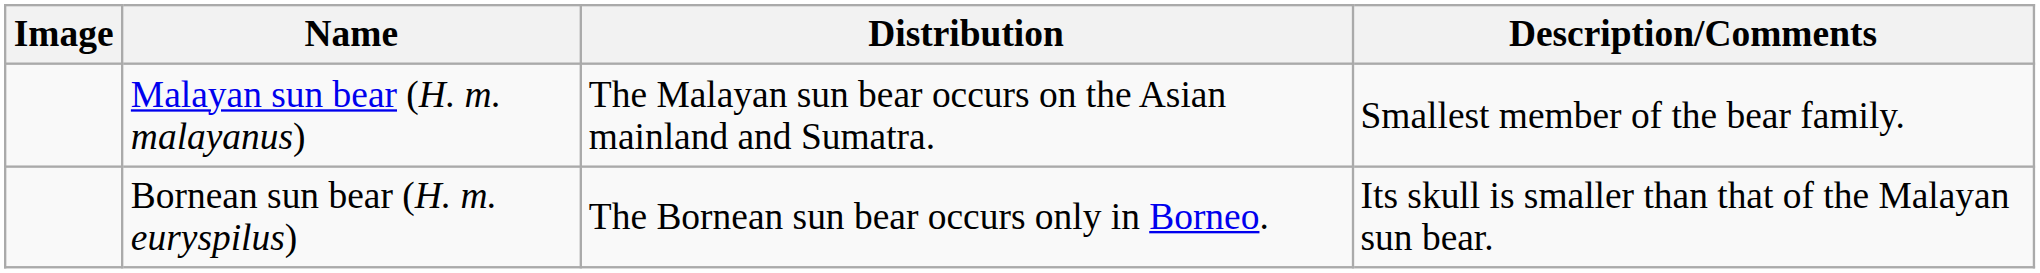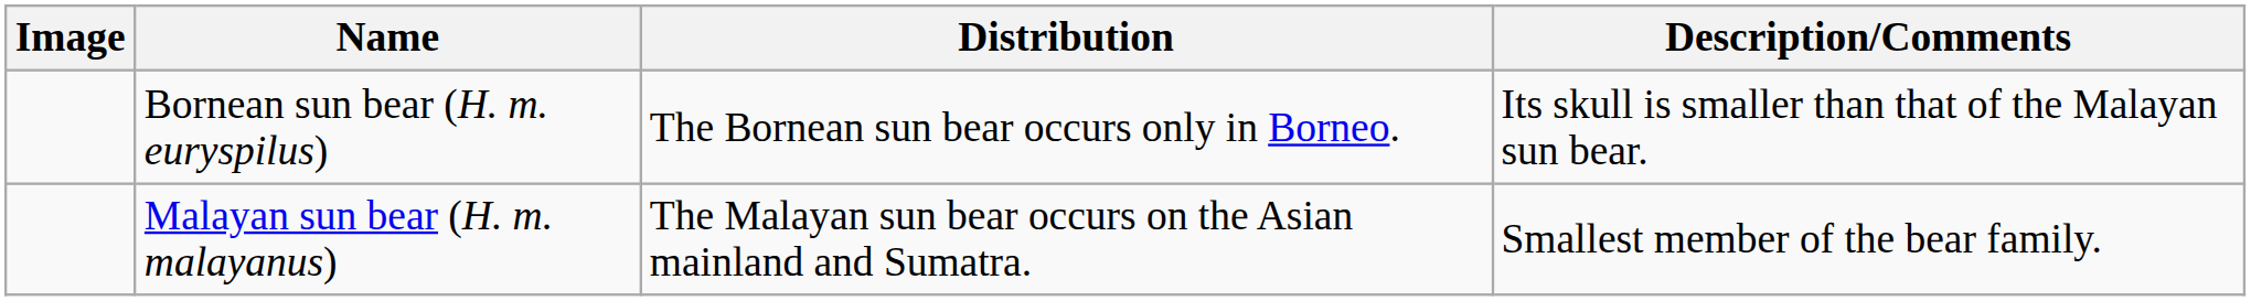 <table class="wikitable">
 <tr>
 <th>Image</th>
 <th>Name</th>
 <th>Distribution</th>
 <th>Description/Comments</th>
 </tr>
 <tr>
 <td></td>
+<td>Bornean sun bear (<em>H. m. euryspilus</em>)</td>
+<td>The Bornean sun bear occurs only in <a href='#'>Borneo</a>.</td>
+<td>Its skull is smaller than that of the Malayan sun bear.</td>
+</tr>
+<tr>
+<td></td>
 <td><a href='#'>Malayan sun bear</a> (<em>H. m. malayanus</em>)</td>
 <td>The Malayan sun bear occurs on the Asian mainland and Sumatra.</td>
 <td>Smallest member of the bear family.</td>
 </tr>
-<tr>
-<td></td>
-<td>Bornean sun bear (<em>H. m. euryspilus</em>)</td>
-<td>The Bornean sun bear occurs only in <a href='#'>Borneo</a>.</td>
-<td>Its skull is smaller than that of the Malayan sun bear.</td>
-</tr>
 </table>
